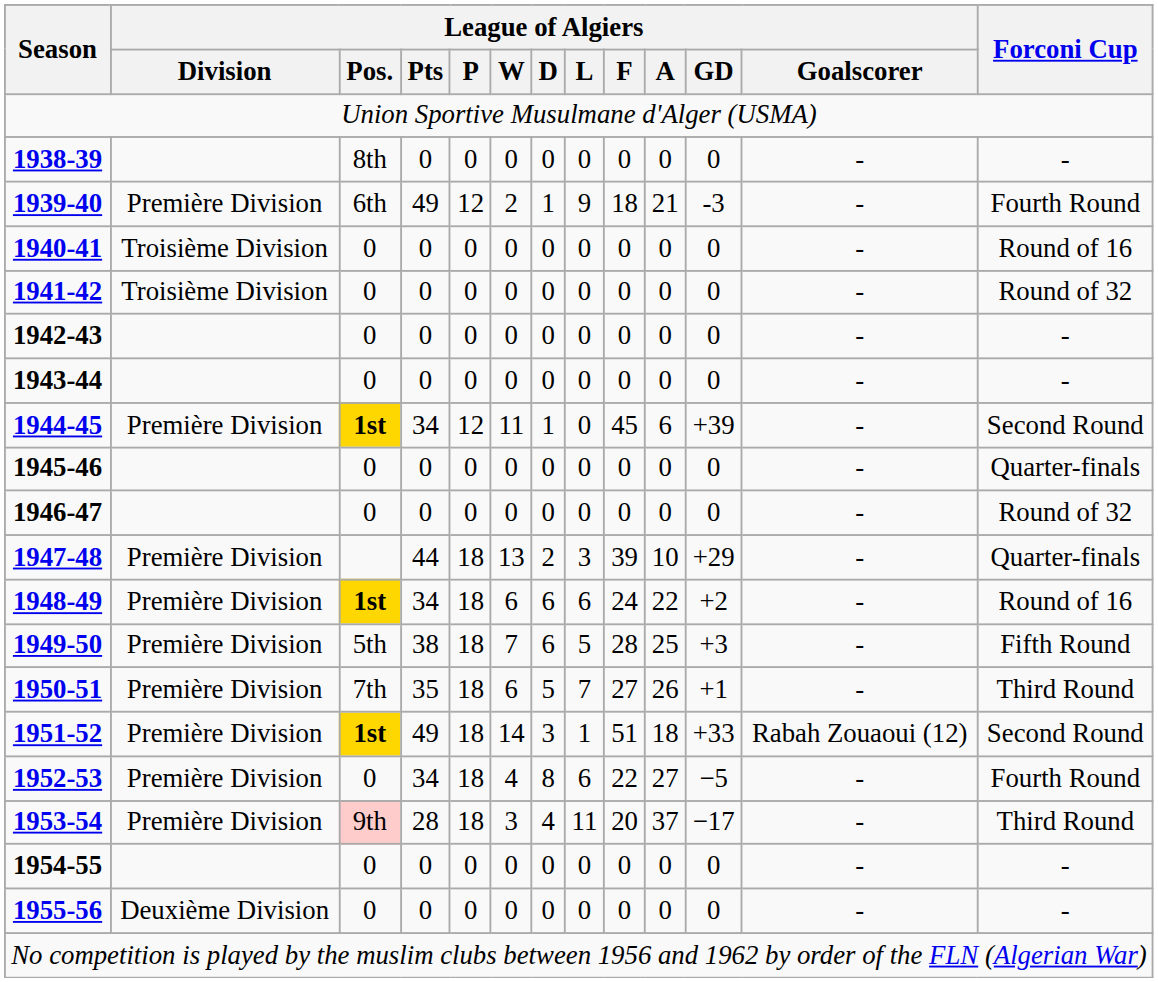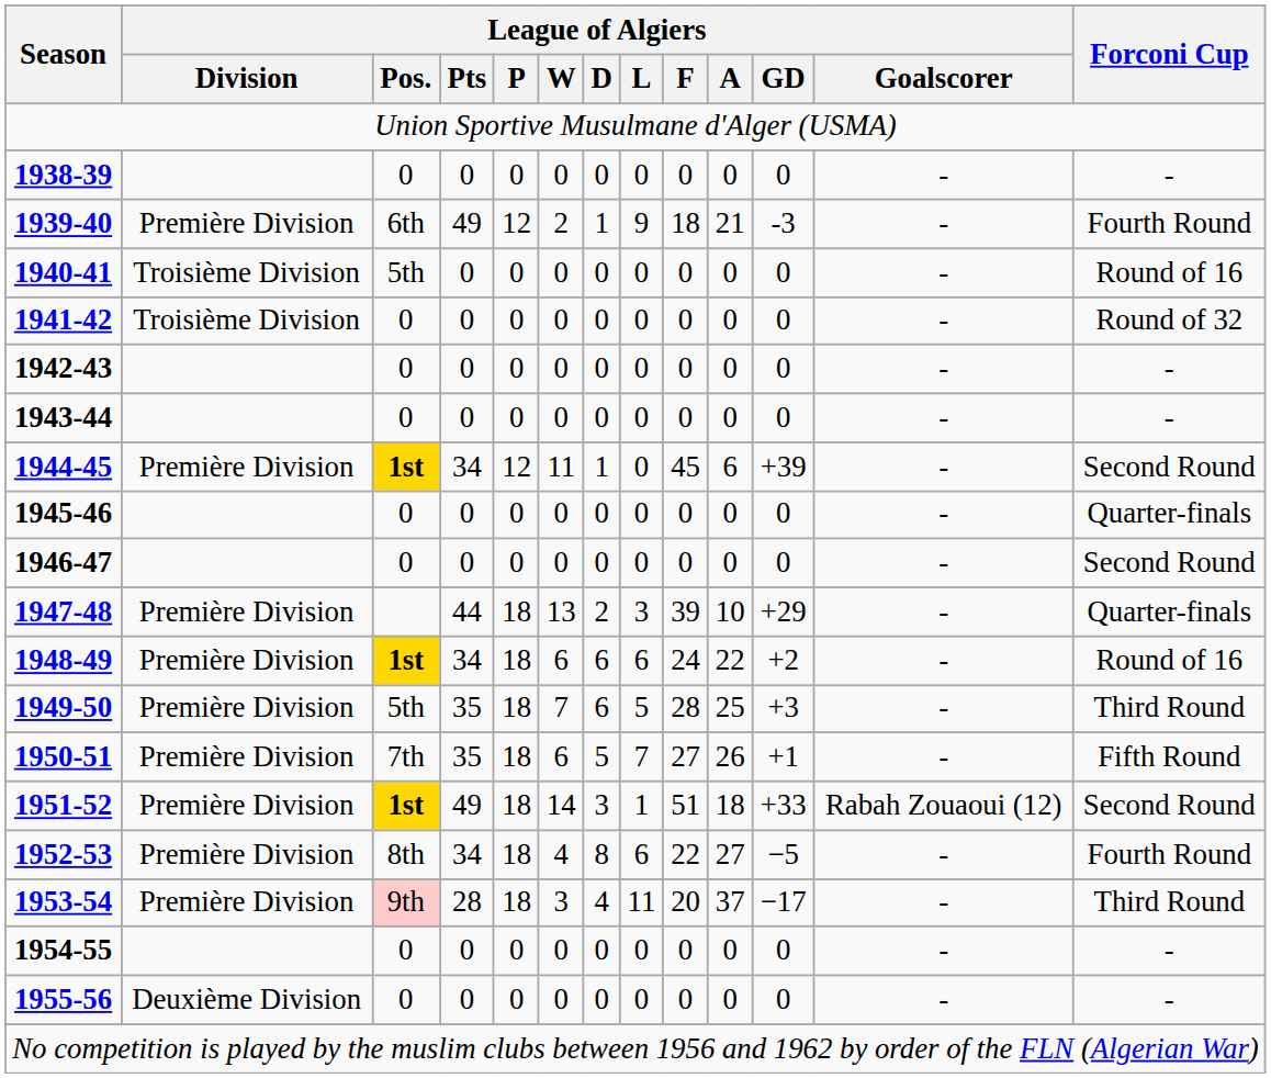 <table class="wikitable center" style="font-size:90%; text-align: center">
 <tr>
 <th rowspan=2>Season</th>
 <th colspan=11>League of Algiers</th>
 <th rowspan=2><a href='#'>Forconi Cup</a></th>
 </tr>
 <tr>
 <th>Division</th>
 <th>Pos.</th>
 <th>Pts</th>
 <th>P</th>
 <th>W</th>
 <th>D</th>
 <th>L</th>
 <th>F</th>
 <th>A</th>
 <th>GD</th>
 <th>Goalscorer</th>
 </tr>
 <tr>
 <td colspan=15><em>Union Sportive Musulmane d'Alger (USMA)</em></td>
 </tr>
 <tr>
 <td><strong><a href='#'>1938-39</a></strong></td>
 <td></td>
-<td>8th</td>
+<td>0</td>
 <td>0</td>
 <td>0</td>
 <td>0</td>
 <td>0</td>
 <td>0</td>
 <td>0</td>
 <td>0</td>
 <td>0</td>
 <td>-</td>
 <td>-</td>
 </tr>
 <tr>
 <td><strong><a href='#'>1939-40</a></strong></td>
 <td>Première Division</td>
 <td>6th</td>
 <td>49</td>
 <td>12</td>
 <td>2</td>
 <td>1</td>
 <td>9</td>
 <td>18</td>
 <td>21</td>
 <td>-3</td>
 <td>-</td>
 <td>Fourth Round</td>
 </tr>
 <tr>
 <td><strong><a href='#'>1940-41</a></strong></td>
 <td>Troisième Division</td>
-<td>0</td>
+<td>5th</td>
 <td>0</td>
 <td>0</td>
 <td>0</td>
 <td>0</td>
 <td>0</td>
 <td>0</td>
 <td>0</td>
 <td>0</td>
 <td>-</td>
 <td>Round of 16</td>
 </tr>
 <tr>
 <td><strong><a href='#'>1941-42</a></strong></td>
 <td>Troisième Division</td>
 <td>0</td>
 <td>0</td>
 <td>0</td>
 <td>0</td>
 <td>0</td>
 <td>0</td>
 <td>0</td>
 <td>0</td>
 <td>0</td>
 <td>-</td>
 <td>Round of 32</td>
 </tr>
 <tr>
 <td><strong>1942-43</strong></td>
 <td></td>
 <td>0</td>
 <td>0</td>
 <td>0</td>
 <td>0</td>
 <td>0</td>
 <td>0</td>
 <td>0</td>
 <td>0</td>
 <td>0</td>
 <td>-</td>
 <td>-</td>
 </tr>
 <tr>
 <td><strong>1943-44</strong></td>
 <td></td>
 <td>0</td>
 <td>0</td>
 <td>0</td>
 <td>0</td>
 <td>0</td>
 <td>0</td>
 <td>0</td>
 <td>0</td>
 <td>0</td>
 <td>-</td>
 <td>-</td>
 </tr>
 <tr>
 <td><strong><a href='#'>1944-45</a></strong></td>
 <td>Première Division</td>
 <td bgcolor=gold><strong>1st</strong></td>
 <td>34</td>
 <td>12</td>
 <td>11</td>
 <td>1</td>
 <td>0</td>
 <td>45</td>
 <td>6</td>
 <td>+39</td>
 <td>-</td>
 <td>Second Round</td>
 </tr>
 <tr>
 <td><strong>1945-46</strong></td>
 <td></td>
 <td>0</td>
 <td>0</td>
 <td>0</td>
 <td>0</td>
 <td>0</td>
 <td>0</td>
 <td>0</td>
 <td>0</td>
 <td>0</td>
 <td>-</td>
 <td>Quarter-finals</td>
 </tr>
 <tr>
 <td><strong>1946-47</strong></td>
 <td></td>
 <td>0</td>
 <td>0</td>
 <td>0</td>
 <td>0</td>
 <td>0</td>
 <td>0</td>
 <td>0</td>
 <td>0</td>
 <td>0</td>
 <td>-</td>
-<td>Round of 32</td>
+<td>Second Round</td>
 </tr>
 <tr>
 <td><strong><a href='#'>1947-48</a></strong></td>
 <td>Première Division</td>
 <td></td>
 <td>44</td>
 <td>18</td>
 <td>13</td>
 <td>2</td>
 <td>3</td>
 <td>39</td>
 <td>10</td>
 <td>+29</td>
 <td>-</td>
 <td>Quarter-finals</td>
 </tr>
 <tr>
 <td><strong><a href='#'>1948-49</a></strong></td>
 <td>Première Division</td>
 <td bgcolor=gold><strong>1st</strong></td>
 <td>34</td>
 <td>18</td>
 <td>6</td>
 <td>6</td>
 <td>6</td>
 <td>24</td>
 <td>22</td>
 <td>+2</td>
 <td>-</td>
 <td>Round of 16</td>
 </tr>
 <tr>
 <td><strong><a href='#'>1949-50</a></strong></td>
 <td>Première Division</td>
 <td>5th</td>
-<td>38</td>
+<td>35</td>
 <td>18</td>
 <td>7</td>
 <td>6</td>
 <td>5</td>
 <td>28</td>
 <td>25</td>
 <td>+3</td>
 <td>-</td>
-<td>Fifth Round</td>
+<td>Third Round</td>
 </tr>
 <tr>
 <td><strong><a href='#'>1950-51</a></strong></td>
 <td>Première Division</td>
 <td>7th</td>
 <td>35</td>
 <td>18</td>
 <td>6</td>
 <td>5</td>
 <td>7</td>
 <td>27</td>
 <td>26</td>
 <td>+1</td>
 <td>-</td>
-<td>Third Round</td>
+<td>Fifth Round</td>
 </tr>
 <tr>
 <td><strong><a href='#'>1951-52</a></strong></td>
 <td>Première Division</td>
 <td bgcolor=gold><strong>1st</strong></td>
 <td>49</td>
 <td>18</td>
 <td>14</td>
 <td>3</td>
 <td>1</td>
 <td>51</td>
 <td>18</td>
 <td>+33</td>
 <td>Rabah Zouaoui (12)</td>
 <td>Second Round</td>
 </tr>
 <tr>
 <td><strong><a href='#'>1952-53</a></strong></td>
 <td>Première Division</td>
-<td>0</td>
+<td>8th</td>
 <td>34</td>
 <td>18</td>
 <td>4</td>
 <td>8</td>
 <td>6</td>
 <td>22</td>
 <td>27</td>
 <td>−5</td>
 <td>-</td>
 <td>Fourth Round</td>
 </tr>
 <tr>
 <td><strong><a href='#'>1953-54</a></strong></td>
 <td>Première Division</td>
 <td bgcolor="#FFCCCC">9th</td>
 <td>28</td>
 <td>18</td>
 <td>3</td>
 <td>4</td>
 <td>11</td>
 <td>20</td>
 <td>37</td>
 <td>−17</td>
 <td>-</td>
 <td>Third Round</td>
 </tr>
 <tr>
 <td><strong>1954-55</strong></td>
 <td></td>
 <td>0</td>
 <td>0</td>
 <td>0</td>
 <td>0</td>
 <td>0</td>
 <td>0</td>
 <td>0</td>
 <td>0</td>
 <td>0</td>
 <td>-</td>
 <td>-</td>
 </tr>
 <tr>
 <td><strong><a href='#'>1955-56</a></strong></td>
 <td>Deuxième Division</td>
 <td>0</td>
 <td>0</td>
 <td>0</td>
 <td>0</td>
 <td>0</td>
 <td>0</td>
 <td>0</td>
 <td>0</td>
 <td>0</td>
 <td>-</td>
 <td>-</td>
 </tr>
 <tr>
 <td colspan=15><em>No competition is played by the muslim clubs between 1956 and 1962 by order of the <a href='#'>FLN</a> (<a href='#'>Algerian War</a>)</em></td>
 </tr>
 </table>
